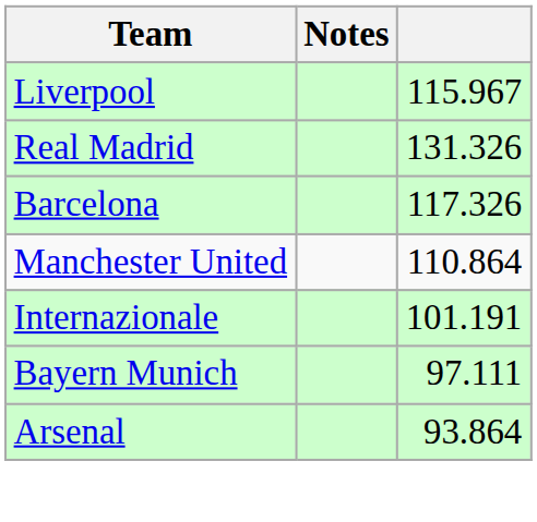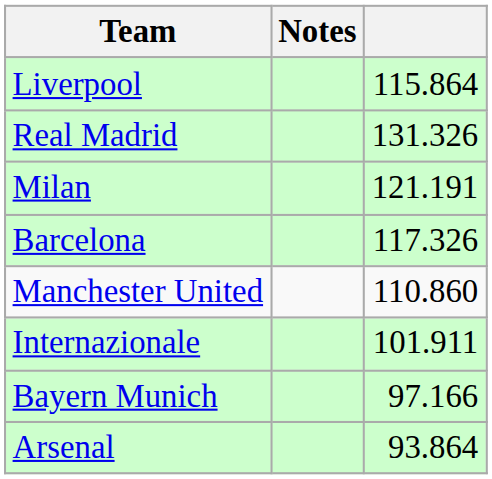 <table class="wikitable" style="float:left; margin-right:1em">
 <tr>
 <th>Team</th>
 <th>Notes</th>
 <th></th>
 </tr>
 <tr bgcolor=#ccffcc>
 <td> <a href='#'>Liverpool</a></td>
 <td></td>
-<td align=right>115.967</td>
+<td align=right>115.864</td>
 </tr>
 <tr bgcolor=#ccffcc>
 <td> <a href='#'>Real Madrid</a></td>
 <td></td>
 <td align=right>131.326</td>
+</tr>
+<tr bgcolor=#ccffcc>
+<td> <a href='#'>Milan</a></td>
+<td></td>
+<td align=right>121.191</td>
 </tr>
 <tr bgcolor=#ccffcc>
 <td> <a href='#'>Barcelona</a></td>
 <td></td>
 <td align=right>117.326</td>
 </tr>
 <tr>
 <td> <a href='#'>Manchester United</a></td>
 <td></td>
-<td align=right>110.864</td>
+<td align=right>110.860</td>
 </tr>
 <tr bgcolor=#ccffcc>
 <td> <a href='#'>Internazionale</a></td>
 <td></td>
-<td align=right>101.191</td>
+<td align=right>101.911</td>
 </tr>
 <tr bgcolor=#ccffcc>
 <td> <a href='#'>Bayern Munich</a></td>
 <td></td>
-<td align=right>97.111</td>
+<td align=right>97.166</td>
 </tr>
 <tr bgcolor=#ccffcc>
 <td> <a href='#'>Arsenal</a></td>
 <td></td>
 <td align=right>93.864</td>
 </tr>
 </table>
